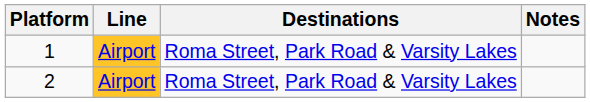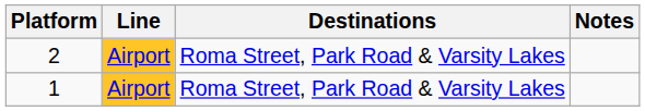 <table class="wikitable" style="float: none; margin: 0.5em; ">
 <tr>
 <th>Platform</th>
 <th>Line</th>
 <th>Destinations</th>
 <th>Notes</th>
 </tr>
 <tr>
+<td rowspan="1" style="text-align:center;">2</td>
+<td style=background:#FFC425><a href='#'><span>Airport</span></a></td>
+<td><a href='#'>Roma Street</a>, <a href='#'>Park Road</a> & <a href='#'>Varsity Lakes</a></td>
+<td></td>
+</tr>
+<tr>
 <td rowspan="1" style="text-align:center;">1</td>
 <td style="background:#FFC425"><a href='#'><span>Airport</span></a></td>
 <td><a href='#'>Roma Street</a>, <a href='#'>Park Road</a> & <a href='#'>Varsity Lakes</a></td>
 <td></td>
 </tr>
-<tr>
-<td rowspan="1" style="text-align:center;">2</td>
-<td style=background:#FFC425><a href='#'><span>Airport</span></a></td>
-<td><a href='#'>Roma Street</a>, <a href='#'>Park Road</a> & <a href='#'>Varsity Lakes</a></td>
-<td></td>
-</tr>
 </table>
